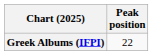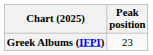 <table class="wikitable sortable plainrowheaders" style="text-align:center">
 <tr>
 <th scope="col">Chart (2025)</th>
 <th scope="col">Peak<br>position</th>
 </tr>
 <tr>
 <th scope="row">Greek Albums (<a href='#'>IFPI</a>)</th>
-<td>22</td>
+<td>23</td>
 </tr>
 </table>
